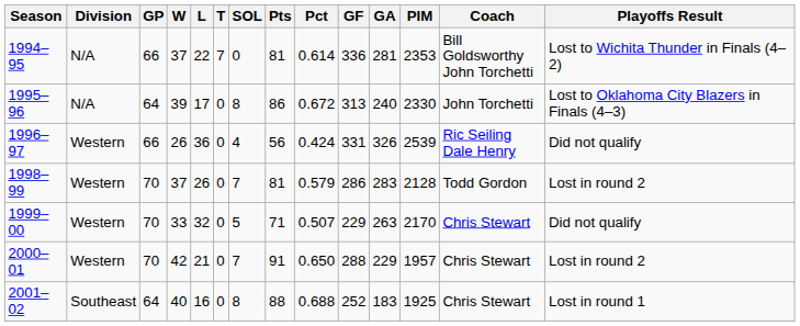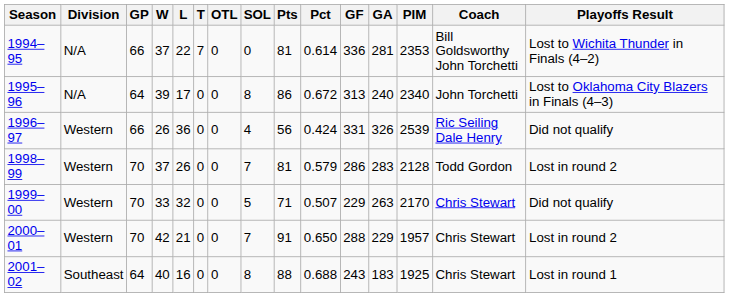 <table class="wikitable">
 <tr>
 <th>Season</th>
 <th>Division</th>
 <th>GP</th>
 <th>W</th>
 <th>L</th>
 <th>T</th>
+<th>OTL</th>
 <th>SOL</th>
 <th>Pts</th>
 <th>Pct</th>
 <th>GF</th>
 <th>GA</th>
 <th>PIM</th>
 <th>Coach</th>
 <th>Playoffs Result</th>
 </tr>
 <tr>
 <td><a href='#'>1994–95</a></td>
 <td>N/A</td>
 <td>66</td>
 <td>37</td>
 <td>22</td>
 <td>7</td>
 <td>0</td>
+<td>0</td>
 <td>81</td>
 <td>0.614</td>
 <td>336</td>
 <td>281</td>
 <td>2353</td>
 <td>Bill Goldsworthy<br>John Torchetti</td>
 <td>Lost to <a href='#'>Wichita Thunder</a> in Finals (4–2)</td>
 </tr>
 <tr>
 <td><a href='#'>1995–96</a></td>
 <td>N/A</td>
 <td>64</td>
 <td>39</td>
 <td>17</td>
 <td>0</td>
+<td>0</td>
 <td>8</td>
 <td>86</td>
 <td>0.672</td>
 <td>313</td>
 <td>240</td>
-<td>2330</td>
+<td>2340</td>
 <td>John Torchetti</td>
 <td>Lost to <a href='#'>Oklahoma City Blazers</a> in Finals (4–3)</td>
 </tr>
 <tr>
 <td><a href='#'>1996–97</a></td>
 <td>Western</td>
 <td>66</td>
 <td>26</td>
 <td>36</td>
+<td>0</td>
 <td>0</td>
 <td>4</td>
 <td>56</td>
 <td>0.424</td>
 <td>331</td>
 <td>326</td>
 <td>2539</td>
 <td><a href='#'>Ric Seiling</a><br><a href='#'>Dale Henry</a></td>
 <td>Did not qualify</td>
 </tr>
 <tr>
 <td><a href='#'>1998–99</a></td>
 <td>Western</td>
 <td>70</td>
 <td>37</td>
 <td>26</td>
 <td>0</td>
+<td>0</td>
 <td>7</td>
 <td>81</td>
 <td>0.579</td>
 <td>286</td>
 <td>283</td>
 <td>2128</td>
 <td>Todd Gordon</td>
 <td>Lost in round 2</td>
 </tr>
 <tr>
 <td><a href='#'>1999–00</a></td>
 <td>Western</td>
 <td>70</td>
 <td>33</td>
 <td>32</td>
+<td>0</td>
 <td>0</td>
 <td>5</td>
 <td>71</td>
 <td>0.507</td>
 <td>229</td>
 <td>263</td>
 <td>2170</td>
 <td><a href='#'>Chris Stewart</a></td>
 <td>Did not qualify</td>
 </tr>
 <tr>
 <td><a href='#'>2000–01</a></td>
 <td>Western</td>
 <td>70</td>
 <td>42</td>
 <td>21</td>
 <td>0</td>
+<td>0</td>
 <td>7</td>
 <td>91</td>
 <td>0.650</td>
 <td>288</td>
 <td>229</td>
 <td>1957</td>
 <td>Chris Stewart</td>
 <td>Lost in round 2</td>
 </tr>
 <tr>
 <td><a href='#'>2001–02</a></td>
 <td>Southeast</td>
 <td>64</td>
 <td>40</td>
 <td>16</td>
 <td>0</td>
+<td>0</td>
 <td>8</td>
 <td>88</td>
 <td>0.688</td>
-<td>252</td>
+<td>243</td>
 <td>183</td>
 <td>1925</td>
 <td>Chris Stewart</td>
 <td>Lost in round 1</td>
 </tr>
 </table>
